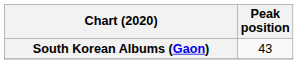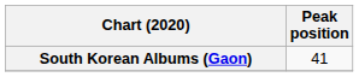 <table class="wikitable plainrowheaders" style="text-align:center">
 <tr>
 <th>Chart (2020)</th>
 <th>Peak<br>position</th>
 </tr>
 <tr>
 <th scope="row" style="width:18em;">South Korean Albums (<a href='#'>Gaon</a>)</th>
-<td>43</td>
+<td>41</td>
 </tr>
 <tr>
 </tr>
 </table>
